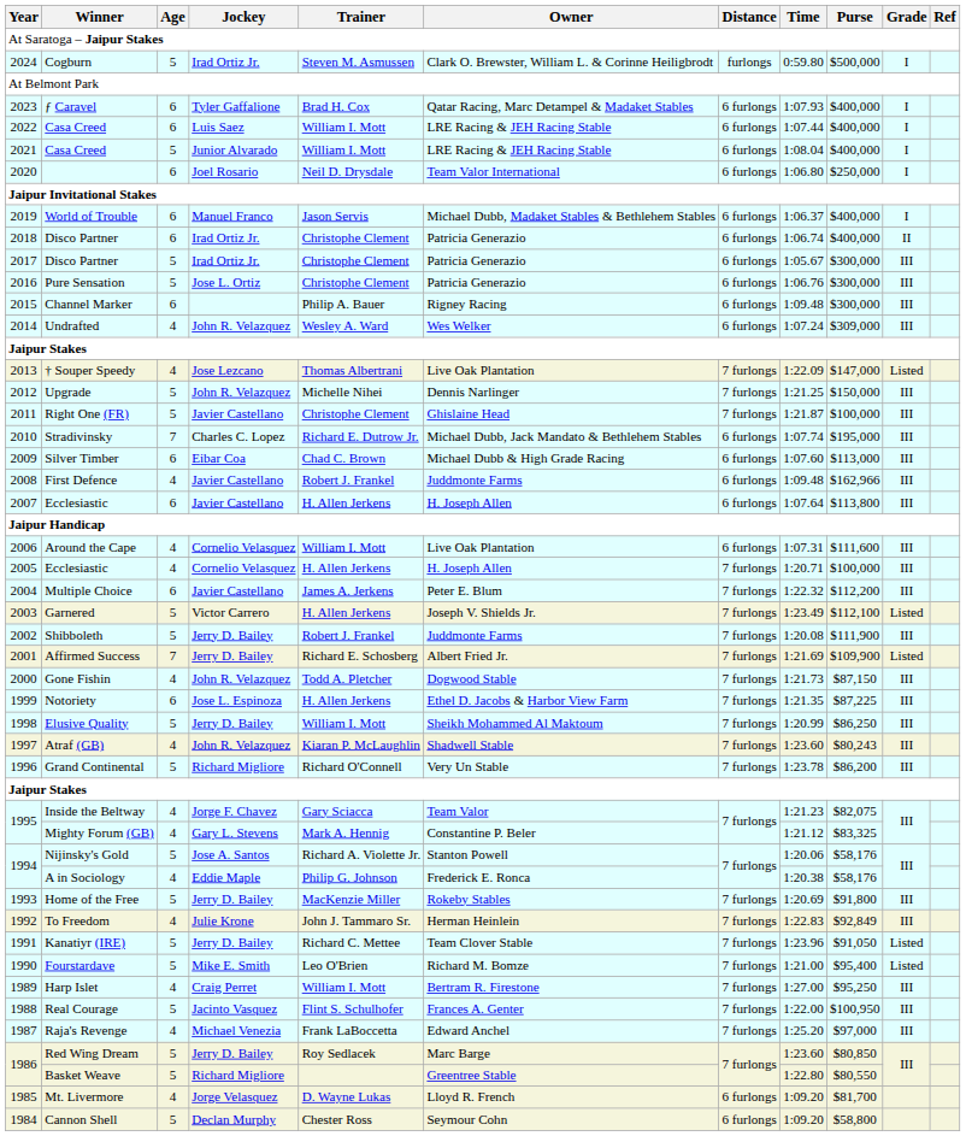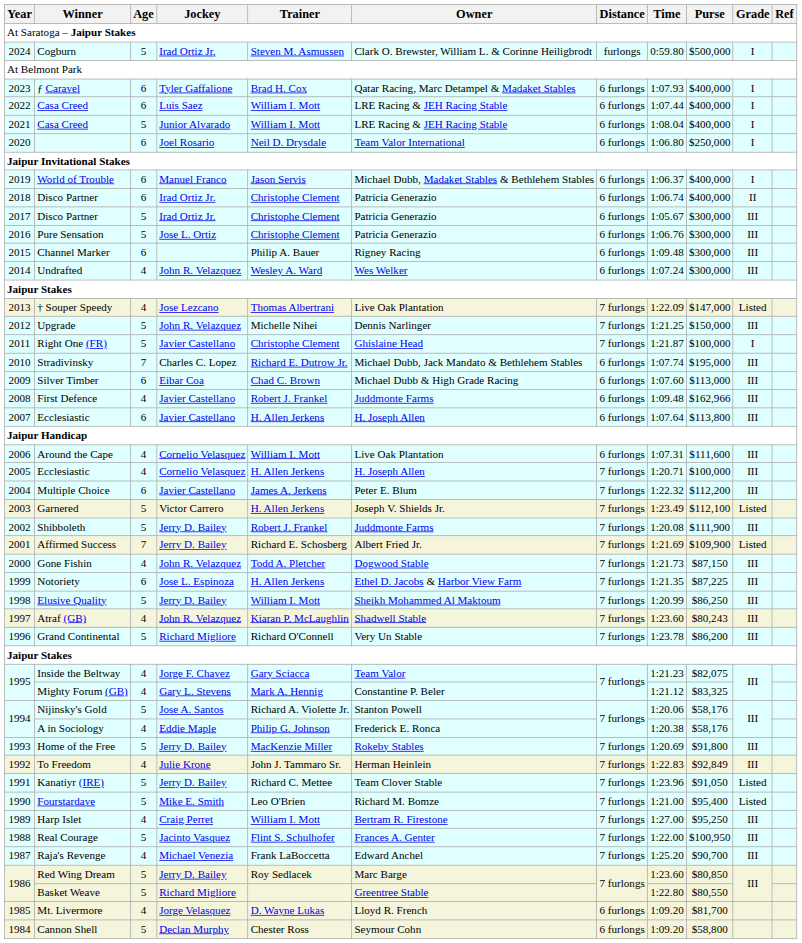 <table class="wikitable sortable">
 <tr>
 <th>Year</th>
 <th>Winner</th>
 <th>Age</th>
 <th>Jockey</th>
 <th>Trainer</th>
 <th>Owner</th>
 <th>Distance</th>
 <th>Time</th>
 <th>Purse</th>
 <th>Grade</th>
 <th>Ref</th>
 </tr>
 <tr style="font-size:90%; background-color:white">
 <td align="left" colspan=11>At Saratoga – <strong>Jaipur Stakes</strong></td>
 </tr>
 <tr style="font-size:90%; background-color:lightcyan">
 <td align=center>2024</td>
 <td>Cogburn</td>
 <td align=center>5</td>
 <td><a href='#'>Irad Ortiz Jr.</a></td>
 <td><a href='#'>Steven M. Asmussen</a></td>
 <td>Clark O. Brewster, William L. & Corinne Heiligbrodt</td>
 <td align=center> furlongs</td>
 <td align=center>0:59.80</td>
 <td align=center>$500,000</td>
 <td align=center>I</td>
 <td></td>
 </tr>
 <tr style="font-size:90%; background-color:white">
 <td align="left" colspan=11>At Belmont Park</td>
 </tr>
 <tr style="font-size:90%; background-color:lightcyan">
 <td align=center>2023</td>
 <td>ƒ <a href='#'>Caravel</a></td>
 <td align=center>6</td>
 <td><a href='#'>Tyler Gaffalione</a></td>
 <td><a href='#'>Brad H. Cox</a></td>
 <td>Qatar Racing, Marc Detampel & <a href='#'>Madaket Stables</a></td>
 <td align=center>6 furlongs</td>
 <td align=center>1:07.93</td>
 <td align=center>$400,000</td>
 <td align=center>I</td>
 <td></td>
 </tr>
 <tr style="font-size:90%; background-color:lightcyan">
 <td align=center>2022</td>
 <td><a href='#'>Casa Creed</a></td>
 <td align=center>6</td>
 <td><a href='#'>Luis Saez</a></td>
 <td><a href='#'>William I. Mott</a></td>
 <td>LRE Racing & <a href='#'>JEH Racing Stable</a></td>
 <td align=center>6 furlongs</td>
 <td align=center>1:07.44</td>
 <td align=center>$400,000</td>
 <td align=center>I</td>
 <td></td>
 </tr>
 <tr style="font-size:90%; background-color:lightcyan">
 <td align=center>2021</td>
 <td><a href='#'>Casa Creed</a></td>
 <td align=center>5</td>
 <td><a href='#'>Junior Alvarado</a></td>
 <td><a href='#'>William I. Mott</a></td>
 <td>LRE Racing & <a href='#'>JEH Racing Stable</a></td>
 <td align=center>6 furlongs</td>
 <td align=center>1:08.04</td>
 <td align=center>$400,000</td>
 <td align=center>I</td>
 <td></td>
 </tr>
 <tr style="font-size:90%; background-color:lightcyan">
 <td align=center>2020</td>
 <td></td>
 <td align=center>6</td>
 <td><a href='#'>Joel Rosario</a></td>
 <td><a href='#'>Neil D. Drysdale</a></td>
 <td><a href='#'>Team Valor International</a></td>
 <td align=center>6 furlongs</td>
 <td align=center>1:06.80</td>
 <td align=center>$250,000</td>
 <td align=center>I</td>
 <td></td>
 </tr>
 <tr style="font-size:90%; background-color:white">
 <td align="left" colspan=11><strong>Jaipur Invitational Stakes</strong></td>
 </tr>
 <tr style="font-size:90%; background-color:lightcyan">
 <td align=center>2019</td>
 <td><a href='#'>World of Trouble</a></td>
 <td align=center>6</td>
 <td><a href='#'>Manuel Franco</a></td>
 <td><a href='#'>Jason Servis</a></td>
 <td>Michael Dubb, <a href='#'>Madaket Stables</a> & Bethlehem Stables</td>
 <td align=center>6 furlongs</td>
 <td align=center>1:06.37</td>
 <td align=center>$400,000</td>
 <td align=center>I</td>
 <td></td>
 </tr>
 <tr style="font-size:90%; background-color:lightcyan">
 <td align=center>2018</td>
 <td>Disco Partner</td>
 <td align=center>6</td>
 <td><a href='#'>Irad Ortiz Jr.</a></td>
 <td><a href='#'>Christophe Clement</a></td>
 <td>Patricia Generazio</td>
 <td align=center>6 furlongs</td>
 <td align=center>1:06.74</td>
 <td align=center>$400,000</td>
 <td align=center>II</td>
 <td></td>
 </tr>
 <tr style="font-size:90%; background-color:lightcyan">
 <td align=center>2017</td>
 <td>Disco Partner</td>
 <td align=center>5</td>
 <td><a href='#'>Irad Ortiz Jr.</a></td>
 <td><a href='#'>Christophe Clement</a></td>
 <td>Patricia Generazio</td>
 <td align=center>6 furlongs</td>
 <td align=center>1:05.67</td>
 <td align=center>$300,000</td>
 <td align=center>III</td>
 <td></td>
 </tr>
 <tr style="font-size:90%; background-color:lightcyan">
 <td align=center>2016</td>
 <td>Pure Sensation</td>
 <td align=center>5</td>
 <td><a href='#'>Jose L. Ortiz</a></td>
 <td><a href='#'>Christophe Clement</a></td>
 <td>Patricia Generazio</td>
 <td align=center>6 furlongs</td>
 <td align=center>1:06.76</td>
 <td align=center>$300,000</td>
 <td align=center>III</td>
 <td></td>
 </tr>
 <tr style="font-size:90%; background-color:lightcyan">
 <td align=center>2015</td>
 <td>Channel Marker</td>
 <td align=center>6</td>
 <td></td>
 <td>Philip A. Bauer</td>
 <td>Rigney Racing</td>
 <td align=center>6 furlongs</td>
 <td align=center>1:09.48</td>
 <td align=center>$300,000</td>
 <td align=center>III</td>
 <td></td>
 </tr>
 <tr style="font-size:90%; background-color:lightcyan">
 <td align=center>2014</td>
 <td>Undrafted</td>
 <td align=center>4</td>
 <td><a href='#'>John R. Velazquez</a></td>
 <td><a href='#'>Wesley A. Ward</a></td>
 <td><a href='#'>Wes Welker</a></td>
 <td align=center>6 furlongs</td>
 <td align=center>1:07.24</td>
-<td align=center>$309,000</td>
+<td align=center>$300,000</td>
 <td align=center>III</td>
 <td></td>
 </tr>
 <tr style="font-size:90%; background-color:white">
 <td align="left" colspan=11><strong>Jaipur Stakes</strong></td>
 </tr>
 <tr style="font-size:90%; background-color:beige">
 <td align=center>2013</td>
 <td>† Souper Speedy</td>
 <td align=center>4</td>
 <td><a href='#'>Jose Lezcano</a></td>
 <td><a href='#'>Thomas Albertrani</a></td>
 <td>Live Oak Plantation</td>
 <td align=center>7 furlongs</td>
 <td align=center>1:22.09</td>
 <td align=center>$147,000</td>
 <td align=center>Listed</td>
 <td></td>
 </tr>
 <tr style="font-size:90%; background-color:lightcyan">
 <td align=center>2012</td>
 <td>Upgrade</td>
 <td align=center>5</td>
 <td><a href='#'>John R. Velazquez</a></td>
 <td>Michelle Nihei</td>
 <td>Dennis Narlinger</td>
 <td align=center>7 furlongs</td>
 <td align=center>1:21.25</td>
 <td align=center>$150,000</td>
 <td align=center>III</td>
 <td></td>
 </tr>
 <tr style="font-size:90%; background-color:lightcyan">
 <td align=center>2011</td>
 <td>Right One <a href='#'>(FR)</a></td>
 <td align=center>5</td>
 <td><a href='#'>Javier Castellano</a></td>
 <td><a href='#'>Christophe Clement</a></td>
 <td><a href='#'>Ghislaine Head</a></td>
 <td align=center>7 furlongs</td>
 <td align=center>1:21.87</td>
 <td align=center>$100,000</td>
-<td align=center>III</td>
+<td align=center>I</td>
 <td></td>
 </tr>
 <tr style="font-size:90%; background-color:lightcyan">
 <td align=center>2010</td>
 <td>Stradivinsky</td>
 <td align=center>7</td>
 <td>Charles C. Lopez</td>
 <td><a href='#'>Richard E. Dutrow Jr.</a></td>
 <td>Michael Dubb, Jack Mandato & Bethlehem Stables</td>
 <td align=center>6 furlongs</td>
 <td align=center>1:07.74</td>
 <td align=center>$195,000</td>
 <td align=center>III</td>
 <td></td>
 </tr>
 <tr style="font-size:90%; background-color:lightcyan">
 <td align=center>2009</td>
 <td>Silver Timber</td>
 <td align=center>6</td>
 <td><a href='#'>Eibar Coa</a></td>
 <td><a href='#'>Chad C. Brown</a></td>
 <td>Michael Dubb & High Grade Racing</td>
 <td align=center>6 furlongs</td>
 <td align=center>1:07.60</td>
 <td align=center>$113,000</td>
 <td align=center>III</td>
 <td></td>
 </tr>
 <tr style="font-size:90%; background-color:lightcyan">
 <td align=center>2008</td>
 <td>First Defence</td>
 <td align=center>4</td>
 <td><a href='#'>Javier Castellano</a></td>
 <td><a href='#'>Robert J. Frankel</a></td>
 <td><a href='#'>Juddmonte Farms</a></td>
 <td align=center>6 furlongs</td>
 <td align=center>1:09.48</td>
 <td align=center>$162,966</td>
 <td align=center>III</td>
 <td></td>
 </tr>
 <tr style="font-size:90%; background-color:lightcyan">
 <td align=center>2007</td>
 <td>Ecclesiastic</td>
 <td align=center>6</td>
 <td><a href='#'>Javier Castellano</a></td>
 <td><a href='#'>H. Allen Jerkens</a></td>
 <td><a href='#'>H. Joseph Allen</a></td>
 <td align=center>6 furlongs</td>
 <td align=center>1:07.64</td>
 <td align=center>$113,800</td>
 <td align=center>III</td>
 <td></td>
 </tr>
 <tr style="font-size:90%; background-color:white">
 <td align="left" colspan=11><strong>Jaipur Handicap</strong></td>
 </tr>
 <tr style="font-size:90%; background-color:lightcyan">
 <td align=center>2006</td>
 <td>Around the Cape</td>
 <td align=center>4</td>
 <td><a href='#'>Cornelio Velasquez</a></td>
 <td><a href='#'>William I. Mott</a></td>
 <td>Live Oak Plantation</td>
 <td align=center>6 furlongs</td>
 <td align=center>1:07.31</td>
 <td align=center>$111,600</td>
 <td align=center>III</td>
 <td></td>
 </tr>
 <tr style="font-size:90%; background-color:lightcyan">
 <td align=center>2005</td>
 <td>Ecclesiastic</td>
 <td align=center>4</td>
 <td><a href='#'>Cornelio Velasquez</a></td>
 <td><a href='#'>H. Allen Jerkens</a></td>
 <td><a href='#'>H. Joseph Allen</a></td>
 <td align=center>7 furlongs</td>
 <td align=center>1:20.71</td>
 <td align=center>$100,000</td>
 <td align=center>III</td>
 <td></td>
 </tr>
 <tr style="font-size:90%; background-color:lightcyan">
 <td align=center>2004</td>
 <td>Multiple Choice</td>
 <td align=center>6</td>
 <td><a href='#'>Javier Castellano</a></td>
 <td><a href='#'>James A. Jerkens</a></td>
 <td>Peter E. Blum</td>
 <td align=center>7 furlongs</td>
 <td align=center>1:22.32</td>
 <td align=center>$112,200</td>
 <td align=center>III</td>
 <td></td>
 </tr>
 <tr style="font-size:90%; background-color:beige">
 <td align=center>2003</td>
 <td>Garnered</td>
 <td align=center>5</td>
 <td>Victor Carrero</td>
 <td><a href='#'>H. Allen Jerkens</a></td>
 <td>Joseph V. Shields Jr.</td>
 <td align=center>7 furlongs</td>
 <td align=center>1:23.49</td>
 <td align=center>$112,100</td>
 <td align=center>Listed</td>
 <td></td>
 </tr>
 <tr style="font-size:90%; background-color:lightcyan">
 <td align=center>2002</td>
 <td>Shibboleth</td>
 <td align=center>5</td>
 <td><a href='#'>Jerry D. Bailey</a></td>
 <td><a href='#'>Robert J. Frankel</a></td>
 <td><a href='#'>Juddmonte Farms</a></td>
 <td align=center>7 furlongs</td>
 <td align=center>1:20.08</td>
 <td align=center>$111,900</td>
 <td align=center>III</td>
 <td></td>
 </tr>
 <tr style="font-size:90%; background-color:beige">
 <td align=center>2001</td>
 <td>Affirmed Success</td>
 <td align=center>7</td>
 <td><a href='#'>Jerry D. Bailey</a></td>
 <td>Richard E. Schosberg</td>
 <td>Albert Fried Jr.</td>
 <td align=center>7 furlongs</td>
 <td align=center>1:21.69</td>
 <td align=center>$109,900</td>
 <td align=center>Listed</td>
 <td></td>
 </tr>
 <tr style="font-size:90%; background-color:lightcyan">
 <td align=center>2000</td>
 <td>Gone Fishin</td>
 <td align=center>4</td>
 <td><a href='#'>John R. Velazquez</a></td>
 <td><a href='#'>Todd A. Pletcher</a></td>
 <td><a href='#'>Dogwood Stable</a></td>
 <td align=center>7 furlongs</td>
 <td align=center>1:21.73</td>
 <td align=center>$87,150</td>
 <td align=center>III</td>
 <td></td>
 </tr>
 <tr style="font-size:90%; background-color:lightcyan">
 <td align=center>1999</td>
 <td>Notoriety</td>
 <td align=center>6</td>
 <td><a href='#'>Jose L. Espinoza</a></td>
 <td><a href='#'>H. Allen Jerkens</a></td>
 <td><a href='#'>Ethel D. Jacobs</a> & <a href='#'>Harbor View Farm</a></td>
 <td align=center>7 furlongs</td>
 <td align=center>1:21.35</td>
 <td align=center>$87,225</td>
 <td align=center>III</td>
 <td></td>
 </tr>
 <tr style="font-size:90%; background-color:lightcyan">
 <td align=center>1998</td>
 <td><a href='#'>Elusive Quality</a></td>
 <td align=center>5</td>
 <td><a href='#'>Jerry D. Bailey</a></td>
 <td><a href='#'>William I. Mott</a></td>
 <td><a href='#'>Sheikh Mohammed Al Maktoum</a></td>
 <td align=center>7 furlongs</td>
 <td align=center>1:20.99</td>
 <td align=center>$86,250</td>
 <td align=center>III</td>
 <td></td>
 </tr>
 <tr style="font-size:90%; background-color:beige">
 <td align=center>1997</td>
 <td>Atraf <a href='#'>(GB)</a></td>
 <td align=center>4</td>
 <td><a href='#'>John R. Velazquez</a></td>
 <td><a href='#'>Kiaran P. McLaughlin</a></td>
 <td><a href='#'>Shadwell Stable</a></td>
 <td align=center>7 furlongs</td>
 <td align=center>1:23.60</td>
 <td align=center>$80,243</td>
 <td align=center>III</td>
 <td></td>
 </tr>
 <tr style="font-size:90%; background-color:lightcyan">
 <td align=center>1996</td>
 <td>Grand Continental</td>
 <td align=center>5</td>
 <td><a href='#'>Richard Migliore</a></td>
 <td>Richard O'Connell</td>
 <td>Very Un Stable</td>
 <td align=center>7 furlongs</td>
 <td align=center>1:23.78</td>
 <td align=center>$86,200</td>
 <td align=center>III</td>
 <td></td>
 </tr>
 <tr style="font-size:90%; background-color:white">
 <td align="left" colspan=11><strong>Jaipur Stakes</strong></td>
 </tr>
 <tr style="font-size:90%; background-color:lightcyan">
 <td align=center rowspan=2>1995</td>
 <td>Inside the Beltway</td>
 <td align=center>4</td>
 <td><a href='#'>Jorge F. Chavez</a></td>
 <td><a href='#'>Gary Sciacca</a></td>
 <td><a href='#'>Team Valor</a></td>
 <td align=center rowspan=2>7 furlongs</td>
 <td align=center>1:21.23</td>
 <td align=center>$82,075</td>
 <td align=center rowspan=2>III</td>
 <td></td>
 </tr>
 <tr style="font-size:90%; background-color:lightcyan">
 <td>Mighty Forum <a href='#'>(GB)</a></td>
 <td align=center>4</td>
 <td><a href='#'>Gary L. Stevens</a></td>
 <td><a href='#'>Mark A. Hennig</a></td>
 <td>Constantine P. Beler</td>
 <td align=center>1:21.12</td>
 <td align=center>$83,325</td>
 <td></td>
 </tr>
 <tr style="font-size:90%; background-color:lightcyan">
 <td align=center rowspan=2>1994</td>
 <td>Nijinsky's Gold</td>
 <td align=center>5</td>
 <td><a href='#'>Jose A. Santos</a></td>
 <td>Richard A. Violette Jr.</td>
 <td>Stanton Powell</td>
 <td align=center rowspan=2>7 furlongs</td>
 <td align=center>1:20.06</td>
 <td align=center>$58,176</td>
 <td align=center rowspan=2>III</td>
 <td></td>
 </tr>
 <tr style="font-size:90%; background-color:lightcyan">
 <td>A in Sociology</td>
 <td align=center>4</td>
 <td><a href='#'>Eddie Maple</a></td>
 <td><a href='#'>Philip G. Johnson</a></td>
 <td>Frederick E. Ronca</td>
 <td align=center>1:20.38</td>
 <td align=center>$58,176</td>
 <td></td>
 </tr>
 <tr style="font-size:90%; background-color:lightcyan">
 <td align=center>1993</td>
 <td>Home of the Free</td>
 <td align=center>5</td>
 <td><a href='#'>Jerry D. Bailey</a></td>
 <td><a href='#'>MacKenzie Miller</a></td>
 <td><a href='#'>Rokeby Stables</a></td>
 <td align=center>7 furlongs</td>
 <td align=center>1:20.69</td>
 <td align=center>$91,800</td>
 <td align=center>III</td>
 <td></td>
 </tr>
 <tr style="font-size:90%; background-color:beige">
 <td align=center>1992</td>
 <td>To Freedom</td>
 <td align=center>4</td>
 <td><a href='#'>Julie Krone</a></td>
 <td>John J. Tammaro Sr.</td>
 <td>Herman Heinlein</td>
 <td align=center>7 furlongs</td>
 <td align=center>1:22.83</td>
 <td align=center>$92,849</td>
 <td align=center>III</td>
 <td></td>
 </tr>
 <tr style="font-size:90%; background-color:lightcyan">
 <td align=center>1991</td>
 <td>Kanatiyr <a href='#'>(IRE)</a></td>
 <td align=center>5</td>
 <td><a href='#'>Jerry D. Bailey</a></td>
 <td>Richard C. Mettee</td>
 <td>Team Clover Stable</td>
 <td align=center>7 furlongs</td>
 <td align=center>1:23.96</td>
 <td align=center>$91,050</td>
 <td align=center>Listed</td>
 <td></td>
 </tr>
 <tr style="font-size:90%; background-color:lightcyan">
 <td align=center>1990</td>
 <td><a href='#'>Fourstardave</a></td>
 <td align=center>5</td>
 <td><a href='#'>Mike E. Smith</a></td>
 <td>Leo O'Brien</td>
 <td>Richard M. Bomze</td>
 <td align=center>7 furlongs</td>
 <td align=center>1:21.00</td>
 <td align=center>$95,400</td>
 <td align=center>Listed</td>
 <td></td>
 </tr>
 <tr style="font-size:90%; background-color:lightcyan">
 <td align=center>1989</td>
 <td>Harp Islet</td>
 <td align=center>4</td>
 <td><a href='#'>Craig Perret</a></td>
 <td><a href='#'>William I. Mott</a></td>
 <td><a href='#'>Bertram R. Firestone</a></td>
 <td align=center>7 furlongs</td>
 <td align=center>1:27.00</td>
 <td align=center>$95,250</td>
 <td align=center>III</td>
 <td></td>
 </tr>
 <tr style="font-size:90%; background-color:lightcyan">
 <td align=center>1988</td>
 <td>Real Courage</td>
 <td align=center>5</td>
 <td><a href='#'>Jacinto Vasquez</a></td>
 <td><a href='#'>Flint S. Schulhofer</a></td>
 <td><a href='#'>Frances A. Genter</a></td>
 <td align=center>7 furlongs</td>
 <td align=center>1:22.00</td>
 <td align=center>$100,950</td>
 <td align=center>III</td>
 <td></td>
 </tr>
 <tr style="font-size:90%; background-color:lightcyan">
 <td align=center>1987</td>
 <td>Raja's Revenge</td>
 <td align=center>4</td>
 <td><a href='#'>Michael Venezia</a></td>
 <td>Frank LaBoccetta</td>
 <td>Edward Anchel</td>
 <td align=center>7 furlongs</td>
 <td align=center>1:25.20</td>
-<td align=center>$97,000</td>
+<td align=center>$90,700</td>
 <td align=center>III</td>
 <td></td>
 </tr>
 <tr style="font-size:90%; background-color:beige">
 <td align=center rowspan=2>1986</td>
 <td>Red Wing Dream</td>
 <td align=center>5</td>
 <td><a href='#'>Jerry D. Bailey</a></td>
 <td>Roy Sedlacek</td>
 <td>Marc Barge</td>
 <td align=center rowspan=2>7 furlongs</td>
 <td align=center>1:23.60</td>
 <td align=center>$80,850</td>
 <td align=center rowspan=2>III</td>
 <td></td>
 </tr>
 <tr style="font-size:90%; background-color:beige">
 <td>Basket Weave</td>
 <td align=center>5</td>
 <td><a href='#'>Richard Migliore</a></td>
 <td></td>
 <td><a href='#'>Greentree Stable</a></td>
 <td align=center>1:22.80</td>
 <td align=center>$80,550</td>
 <td></td>
 </tr>
 <tr style="font-size:90%; background-color:beige">
 <td align=center>1985</td>
 <td>Mt. Livermore</td>
 <td align=center>4</td>
 <td><a href='#'>Jorge Velasquez</a></td>
 <td><a href='#'>D. Wayne Lukas</a></td>
 <td>Lloyd R. French</td>
 <td align=center>6 furlongs</td>
 <td align=center>1:09.20</td>
 <td align=center>$81,700</td>
 <td align=center></td>
 <td></td>
 </tr>
 <tr style="font-size:90%; background-color:beige">
 <td align=center>1984</td>
 <td>Cannon Shell</td>
 <td align=center>5</td>
 <td><a href='#'>Declan Murphy</a></td>
 <td>Chester Ross</td>
 <td>Seymour Cohn</td>
 <td align=center>6 furlongs</td>
 <td align=center>1:09.20</td>
 <td align=center>$58,800</td>
 <td align=center></td>
 <td></td>
 </tr>
 </table>
